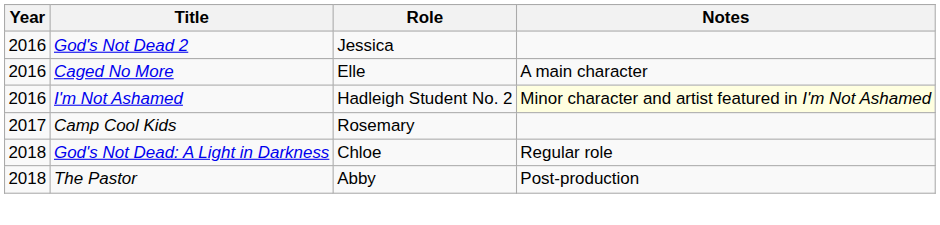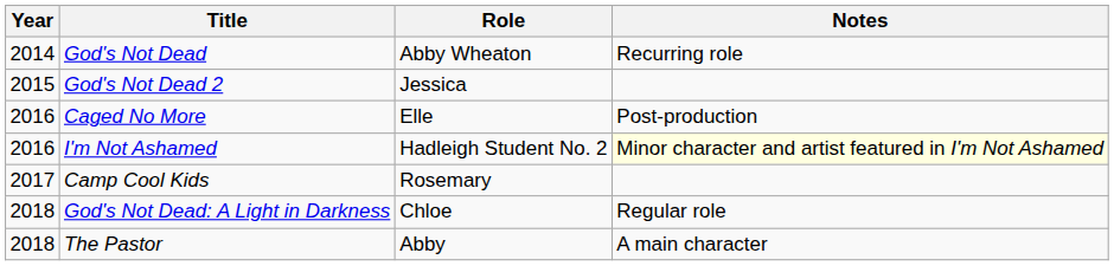 <table class="wikitable">
 <tr>
 <th>Year</th>
 <th>Title</th>
 <th>Role</th>
 <th>Notes</th>
 </tr>
 <tr>
-<td>2016</td>
+<td>2014</td>
+<td><em><a href='#'>God's Not Dead</a></em></td>
+<td>Abby Wheaton</td>
+<td>Recurring role</td>
+</tr>
+<tr>
+<td>2015</td>
 <td><em><a href='#'>God's Not Dead 2</a></em></td>
 <td>Jessica</td>
 <td></td>
 </tr>
 <tr>
 <td>2016</td>
 <td><em><a href='#'>Caged No More</a></em></td>
 <td>Elle</td>
-<td>A main character</td>
+<td>Post-production</td>
 </tr>
 <tr>
 <td>2016</td>
 <td><em><a href='#'>I'm Not Ashamed</a></em></td>
 <td>Hadleigh Student No. 2</td>
 <td style="background: lightyellow;">Minor character and artist featured in <em>I'm Not Ashamed</em></td>
 </tr>
 <tr>
 <td>2017</td>
 <td><em>Camp Cool Kids</em></td>
 <td>Rosemary</td>
 <td></td>
 </tr>
 <tr>
 <td>2018</td>
 <td><em><a href='#'>God's Not Dead: A Light in Darkness</a></em></td>
 <td>Chloe</td>
 <td>Regular role</td>
 </tr>
 <tr>
 <td>2018</td>
 <td><em>The Pastor</em></td>
 <td>Abby</td>
-<td>Post-production</td>
+<td>A main character</td>
 </tr>
 </table>
